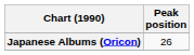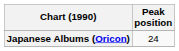 <table class="wikitable sortable plainrowheaders">
 <tr>
 <th scope="col">Chart (1990)</th>
 <th scope="col">Peak<br>position</th>
 </tr>
 <tr>
 </tr>
 <tr>
 <th scope="row">Japanese Albums (<a href='#'>Oricon</a>)</th>
-<td align="center">26</td>
+<td align="center">24</td>
 </tr>
 <tr>
 </tr>
 <tr>
 </tr>
 </table>
